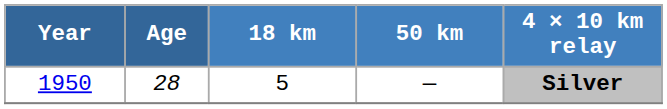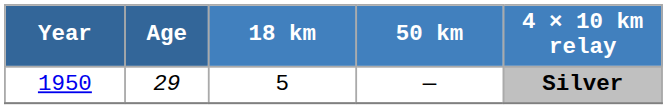 <table class="wikitable" style="font-size:95%; text-align:center; border:grey solid 1px; border-collapse:collapse; background:#ffffff;">
 <tr>
 <th style="background-color:#369; color:white; width:60px;"> Year </th>
 <th style="background-color:#369; color:white; width:40px;"> Age </th>
 <th style="background-color:#4180be; color:white; width:75px;"> 18 km </th>
 <th style="background-color:#4180be; color:white; width:75px;"> 50 km </th>
 <th style="background-color:#4180be; color:white; width:75px;"> 4 × 10 km <br> relay </th>
 </tr>
 <tr>
 <td><a href='#'>1950</a></td>
-<td><em>28</em></td>
+<td><em>29</em></td>
 <td>5</td>
 <td>—</td>
 <td style="background:silver;"><strong>Silver</strong></td>
 </tr>
 <tr>
 </tr>
 </table>
